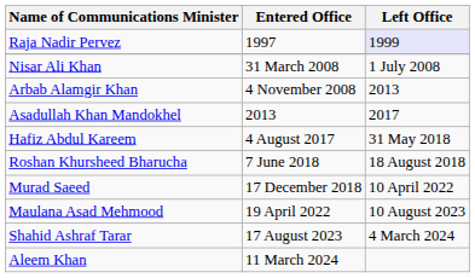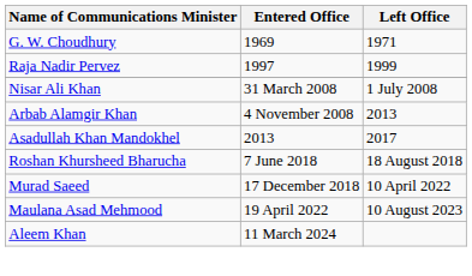 <table class="wikitable">
 <tr>
 <th align=center>Name of Communications Minister</th>
 <th align=center>Entered Office</th>
 <th align=center>Left Office</th>
 </tr>
 <tr>
+<td><a href='#'>G. W. Choudhury</a></td>
+<td>1969</td>
+<td>1971</td>
+</tr>
+<tr>
 <td><a href='#'>Raja Nadir Pervez</a></td>
 <td>1997</td>
-<td style="background: lavender;">1999</td>
+<td>1999</td>
 </tr>
 <tr>
 </tr>
 <tr>
 <td><a href='#'>Nisar Ali Khan</a></td>
 <td>31 March 2008</td>
 <td>1 July 2008</td>
 </tr>
 <tr>
 <td><a href='#'>Arbab Alamgir Khan</a></td>
 <td>4 November 2008</td>
 <td>2013</td>
 </tr>
 <tr>
 <td><a href='#'>Asadullah Khan Mandokhel</a></td>
 <td>2013</td>
 <td>2017</td>
 </tr>
 <tr>
-<td><a href='#'>Hafiz Abdul Kareem</a></td>
-<td>4 August 2017</td>
-<td>31 May 2018</td>
-</tr>
-<tr>
 <td><a href='#'>Roshan Khursheed Bharucha</a></td>
 <td>7 June 2018</td>
 <td>18 August 2018</td>
 </tr>
 <tr>
 <td><a href='#'>Murad Saeed</a></td>
 <td>17 December 2018</td>
 <td>10 April 2022</td>
 </tr>
 <tr>
 <td><a href='#'>Maulana Asad Mehmood</a></td>
 <td>19 April 2022</td>
 <td>10 August 2023</td>
 </tr>
 <tr>
-<td><a href='#'>Shahid Ashraf Tarar</a></td>
-<td>17 August 2023</td>
-<td>4 March 2024</td>
-</tr>
-<tr>
 <td><a href='#'>Aleem Khan</a></td>
 <td>11 March 2024</td>
 <td></td>
 </tr>
 </table>
